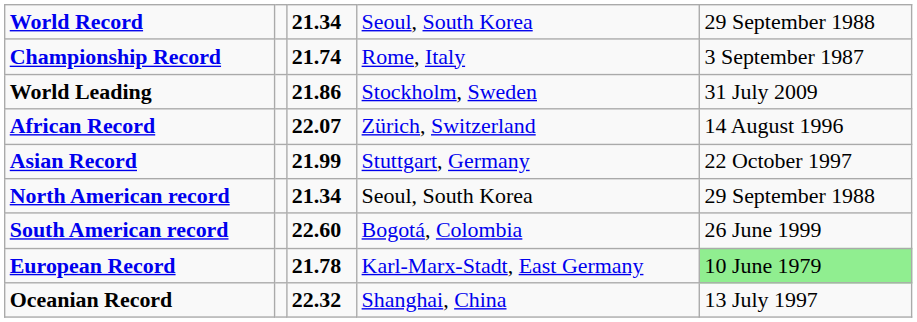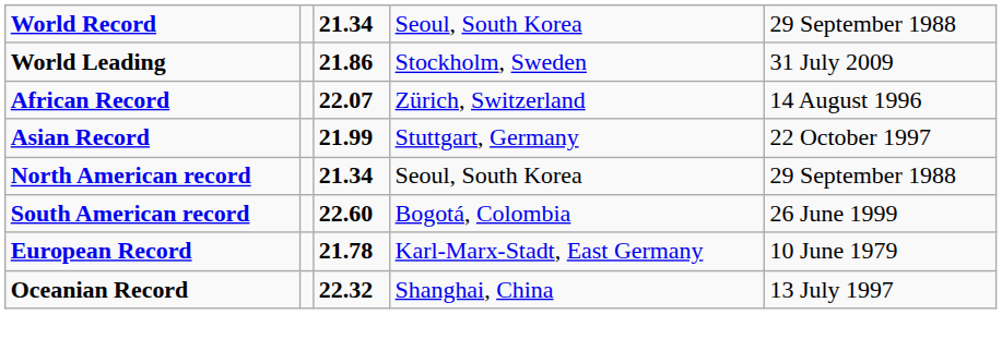 <table class="wikitable" width=75%>
 <tr>
 <td><strong><a href='#'>World Record</a></strong></td>
 <td></td>
 <td><strong>21.34</strong></td>
 <td><a href='#'>Seoul</a>, <a href='#'>South Korea</a></td>
 <td>29 September 1988</td>
-</tr>
-<tr>
-<td><strong><a href='#'>Championship Record</a></strong></td>
-<td></td>
-<td><strong>21.74</strong></td>
-<td><a href='#'>Rome</a>, <a href='#'>Italy</a></td>
-<td>3 September 1987</td>
 </tr>
 <tr>
 <td><strong>World Leading</strong></td>
 <td></td>
 <td><strong>21.86</strong></td>
 <td><a href='#'>Stockholm</a>, <a href='#'>Sweden</a></td>
 <td>31 July 2009</td>
 </tr>
 <tr>
 <td><strong><a href='#'>African Record</a></strong></td>
 <td></td>
 <td><strong>22.07</strong></td>
 <td><a href='#'>Zürich</a>, <a href='#'>Switzerland</a></td>
 <td>14 August 1996</td>
 </tr>
 <tr>
 <td><strong><a href='#'>Asian Record</a></strong></td>
 <td></td>
 <td><strong>21.99</strong></td>
 <td><a href='#'>Stuttgart</a>, <a href='#'>Germany</a></td>
 <td>22 October 1997</td>
 </tr>
 <tr>
 <td><strong><a href='#'>North American record</a></strong></td>
 <td></td>
 <td><strong>21.34</strong></td>
 <td>Seoul, South Korea</td>
 <td>29 September 1988</td>
 </tr>
 <tr>
 <td><strong><a href='#'>South American record</a></strong></td>
 <td></td>
 <td><strong>22.60</strong></td>
 <td><a href='#'>Bogotá</a>, <a href='#'>Colombia</a></td>
 <td>26 June 1999</td>
 </tr>
 <tr>
 <td><strong><a href='#'>European Record</a></strong></td>
 <td></td>
 <td><strong>21.78</strong></td>
 <td><a href='#'>Karl-Marx-Stadt</a>, <a href='#'>East Germany</a></td>
-<td style="background: lightgreen;">10 June 1979</td>
+<td>10 June 1979</td>
 </tr>
 <tr>
 <td><strong>Oceanian Record</strong></td>
 <td></td>
 <td><strong>22.32</strong></td>
 <td><a href='#'>Shanghai</a>, <a href='#'>China</a></td>
 <td>13 July 1997</td>
 </tr>
 </table>
